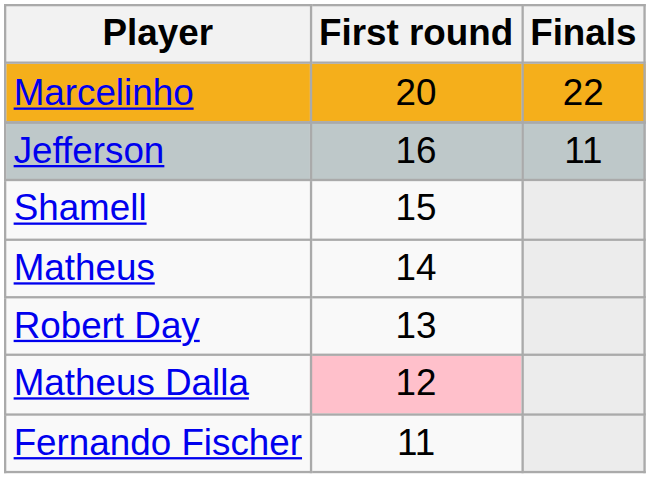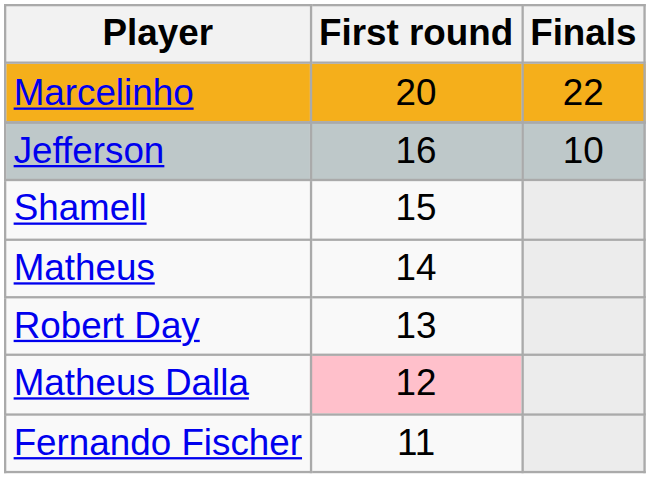 <table class="wikitable">
 <tr>
 <th>Player</th>
 <th>First round</th>
 <th>Finals</th>
 </tr>
 <tr style="background:#F5AF1B; text-align:center;">
 <td align=left><a href='#'>Marcelinho</a> </td>
 <td>20</td>
 <td>22</td>
 </tr>
 <tr align=center>
 </tr>
 <tr style="background:#BEC8C9; text-align:center;">
 <td align=left><a href='#'>Jefferson</a> </td>
 <td>16</td>
-<td>11</td>
+<td>10</td>
 </tr>
 <tr align=center>
 <td align=left><a href='#'>Shamell</a> </td>
 <td>15</td>
 <td colspan="2" bgcolor="#ececec"></td>
 </tr>
 <tr align=center>
 <td align=left><a href='#'>Matheus</a> </td>
 <td>14</td>
 <td colspan="2" bgcolor="#ececec"></td>
 </tr>
 <tr align=center>
 <td align=left><a href='#'>Robert Day</a> </td>
 <td>13</td>
 <td colspan="2" bgcolor="#ececec"></td>
 </tr>
 <tr align=center>
 <td align=left><a href='#'>Matheus Dalla</a> </td>
 <td style="background: pink;">12</td>
 <td colspan="2" bgcolor="#ececec"></td>
 </tr>
 <tr align=center>
 <td align=left><a href='#'>Fernando Fischer</a> </td>
 <td>11</td>
 <td colspan="2" bgcolor="#ececec"></td>
 </tr>
 </table>
